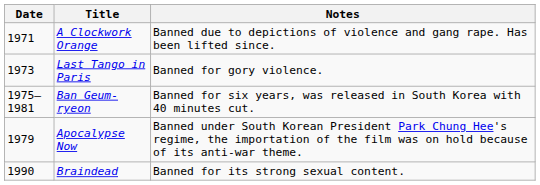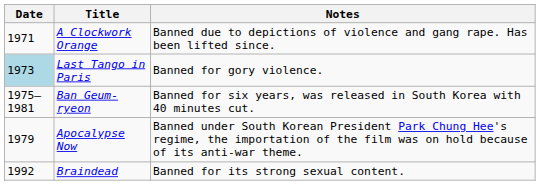 <table class="wikitable sortable">
 <tr>
 <th>Date</th>
 <th>Title</th>
 <th>Notes</th>
 </tr>
 <tr>
 <td>1971</td>
 <td><em><a href='#'>A Clockwork Orange</a></em></td>
 <td>Banned due to depictions of violence and gang rape. Has been lifted since.</td>
 </tr>
 <tr>
-<td>1973</td>
+<td style="background: lightblue;">1973</td>
 <td><em><a href='#'>Last Tango in Paris</a></em></td>
 <td>Banned for gory violence.</td>
 </tr>
 <tr>
 <td>1975–1981</td>
 <td><em><a href='#'>Ban Geum-ryeon</a></em></td>
 <td>Banned for six years, was released in South Korea with 40 minutes cut.</td>
 </tr>
 <tr>
 <td>1979</td>
 <td><em><a href='#'>Apocalypse Now</a></em></td>
 <td>Banned under South Korean President <a href='#'>Park Chung Hee</a>'s regime, the importation of the film was on hold because of its anti-war theme.</td>
 </tr>
 <tr>
-<td>1990</td>
+<td>1992</td>
 <td><em><a href='#'>Braindead</a></em></td>
 <td>Banned for its strong sexual content.</td>
 </tr>
 </table>
